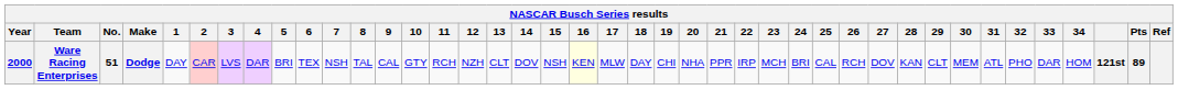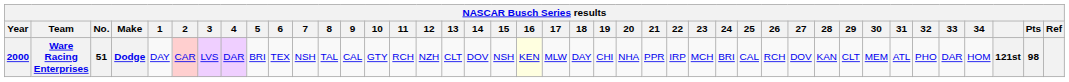 <table class="wikitable" style="text-align:center; font-size:75%">
 <tr>
 <th colspan=42><a href='#'>NASCAR Busch Series</a> results</th>
 </tr>
 <tr>
 <th>Year</th>
 <th>Team</th>
 <th>No.</th>
 <th>Make</th>
 <th>1</th>
 <th>2</th>
 <th>3</th>
 <th>4</th>
 <th>5</th>
 <th>6</th>
 <th>7</th>
 <th>8</th>
 <th>9</th>
 <th>10</th>
 <th>11</th>
 <th>12</th>
 <th>13</th>
 <th>14</th>
 <th>15</th>
 <th>16</th>
 <th>17</th>
 <th>18</th>
 <th>19</th>
 <th>20</th>
 <th>21</th>
 <th>22</th>
 <th>23</th>
 <th>24</th>
 <th>25</th>
 <th>26</th>
 <th>27</th>
 <th>28</th>
 <th>29</th>
 <th>30</th>
 <th>31</th>
 <th>32</th>
 <th>33</th>
 <th>34</th>
 <th></th>
 <th>Pts</th>
 <th>Ref</th>
 </tr>
 <tr>
 <th><a href='#'>2000</a></th>
 <th><a href='#'>Ware Racing Enterprises</a></th>
 <th>51</th>
 <th><a href='#'>Dodge</a></th>
 <td><a href='#'>DAY</a></td>
 <td style="background:#FFCFCF;"><a href='#'>CAR</a><br></td>
 <td style="background:#EFCFFF;"><a href='#'>LVS</a><br></td>
 <td style="background:#EFCFFF;"><a href='#'>DAR</a><br></td>
 <td><a href='#'>BRI</a></td>
 <td><a href='#'>TEX</a></td>
 <td><a href='#'>NSH</a></td>
 <td><a href='#'>TAL</a></td>
 <td><a href='#'>CAL</a></td>
 <td><a href='#'>GTY</a></td>
 <td><a href='#'>RCH</a></td>
 <td><a href='#'>NZH</a></td>
 <td><a href='#'>CLT</a></td>
 <td><a href='#'>DOV</a></td>
 <td><a href='#'>NSH</a></td>
 <td style="background: lightyellow;"><a href='#'>KEN</a></td>
 <td><a href='#'>MLW</a></td>
 <td><a href='#'>DAY</a></td>
 <td><a href='#'>CHI</a></td>
 <td><a href='#'>NHA</a></td>
 <td><a href='#'>PPR</a></td>
 <td><a href='#'>IRP</a></td>
 <td><a href='#'>MCH</a></td>
 <td><a href='#'>BRI</a></td>
 <td><a href='#'>CAL</a></td>
 <td><a href='#'>RCH</a></td>
 <td><a href='#'>DOV</a></td>
 <td><a href='#'>KAN</a></td>
 <td><a href='#'>CLT</a></td>
 <td><a href='#'>MEM</a></td>
 <td><a href='#'>ATL</a></td>
 <td><a href='#'>PHO</a></td>
 <td><a href='#'>DAR</a></td>
 <td><a href='#'>HOM</a></td>
 <th>121st</th>
-<th>89</th>
+<th>98</th>
 <th></th>
 </tr>
 </table>
